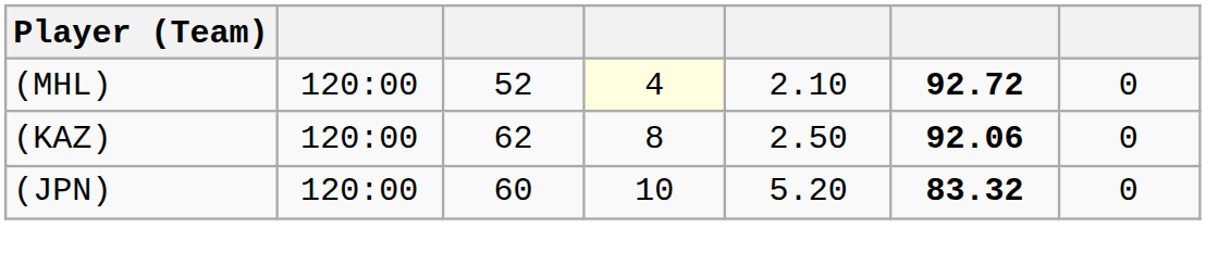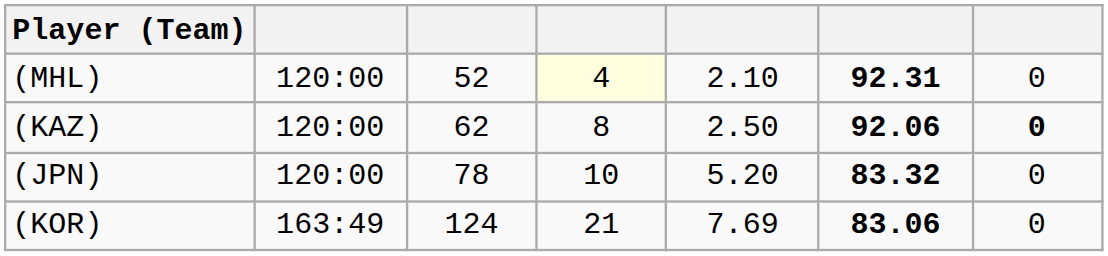 <table class="wikitable sortable" style="text-align:center;">
 <tr>
 <th>Player (Team)</th>
 <th width="60px"></th>
 <th width="50px"></th>
 <th width="50px"></th>
 <th width="60px"></th>
 <th width="60px"></th>
 <th width="50px"></th>
 </tr>
 <tr>
 <td align=left>  (MHL)</td>
 <td>120:00</td>
 <td>52</td>
 <td style="background: lightyellow;">4</td>
 <td>2.10</td>
-<td><strong>92.72</strong></td>
+<td><strong>92.31</strong></td>
 <td>0</td>
 </tr>
 <tr>
 <td align=left>  (KAZ)</td>
 <td>120:00</td>
 <td>62</td>
 <td>8</td>
 <td>2.50</td>
 <td><strong>92.06</strong></td>
-<td>0</td>
+<td><strong>0</strong></td>
 </tr>
 <tr>
 <td align=left>  (JPN)</td>
 <td>120:00</td>
-<td>60</td>
+<td>78</td>
 <td>10</td>
 <td>5.20</td>
 <td><strong>83.32</strong></td>
 <td>0</td>
 </tr>
+<tr>
+<td align=left>  (KOR)</td>
+<td>163:49</td>
+<td>124</td>
+<td>21</td>
+<td>7.69</td>
+<td><strong>83.06</strong></td>
+<td>0</td>
+</tr>
 </table>
